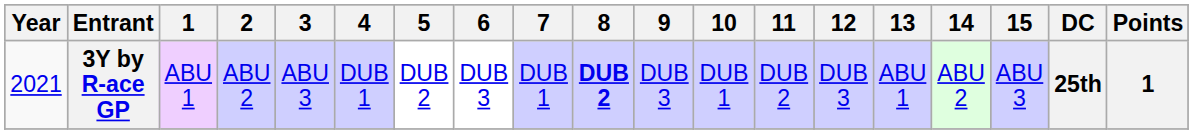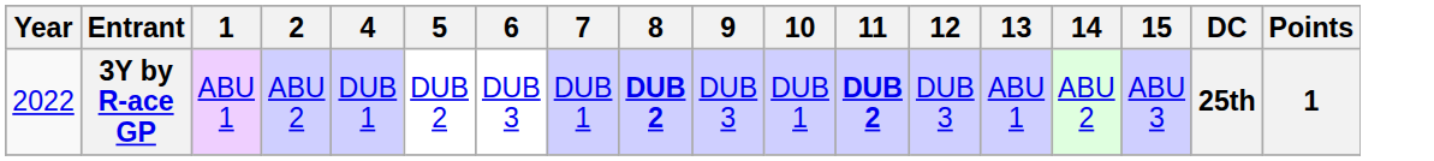 <table class="wikitable" style="text-align:center; font-size:85%;">
 <tr>
 <th>Year</th>
 <th>Entrant</th>
 <th>1</th>
 <th>2</th>
-<th>3</th>
 <th>4</th>
 <th>5</th>
 <th>6</th>
 <th>7</th>
 <th>8</th>
 <th>9</th>
 <th>10</th>
 <th>11</th>
 <th>12</th>
 <th>13</th>
 <th>14</th>
 <th>15</th>
 <th>DC</th>
 <th>Points</th>
 </tr>
 <tr>
-<td><a href='#'>2021</a></td>
+<td><a href='#'>2022</a></td>
 <th>3Y by <a href='#'>R-ace GP</a></th>
 <td style="background:#EFCFFF;"><a href='#'>ABU<br>1</a><br></td>
 <td style="background:#CFCFFF;"><a href='#'>ABU<br>2</a><br></td>
-<td style="background:#CFCFFF;"><a href='#'>ABU<br>3</a><br></td>
 <td style="background:#CFCFFF;"><a href='#'>DUB<br>1</a><br></td>
 <td style="background:#FFFFFF;"><a href='#'>DUB<br>2</a><br></td>
 <td style="background:#FFFFFF;"><a href='#'>DUB<br>3</a><br></td>
 <td style="background:#CFCFFF;"><a href='#'>DUB<br>1</a><br></td>
 <td style="background:#CFCFFF;"><strong><a href='#'>DUB<br>2</a><br></strong></td>
 <td style="background:#CFCFFF;"><a href='#'>DUB<br>3</a><br></td>
 <td style="background:#CFCFFF;"><a href='#'>DUB<br>1</a><br></td>
-<td style="background:#CFCFFF;"><a href='#'>DUB<br>2</a><br></td>
+<td style="background:#CFCFFF;"><strong><a href='#'>DUB<br>2</a><br></strong></td>
 <td style="background:#CFCFFF;"><a href='#'>DUB<br>3</a><br></td>
 <td style="background:#CFCFFF;"><a href='#'>ABU<br>1</a><br></td>
 <td style="background:#DFFFDF;"><a href='#'>ABU<br>2</a><br></td>
 <td style="background:#CFCFFF;"><a href='#'>ABU<br>3</a><br></td>
 <th>25th</th>
 <th>1</th>
 </tr>
 </table>
